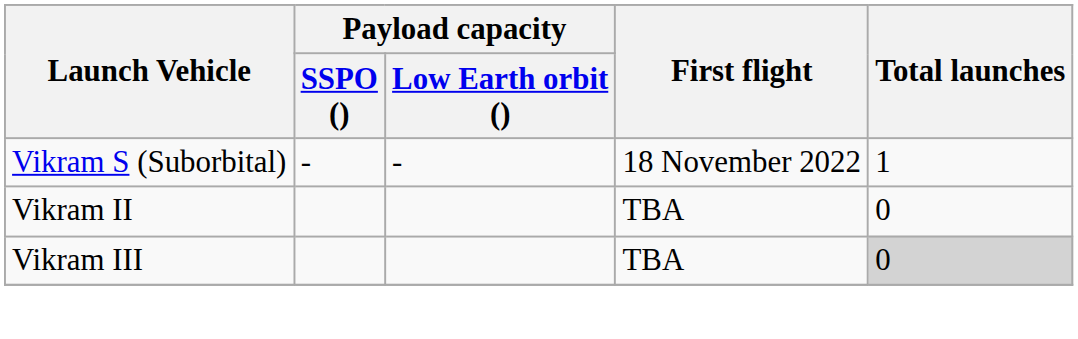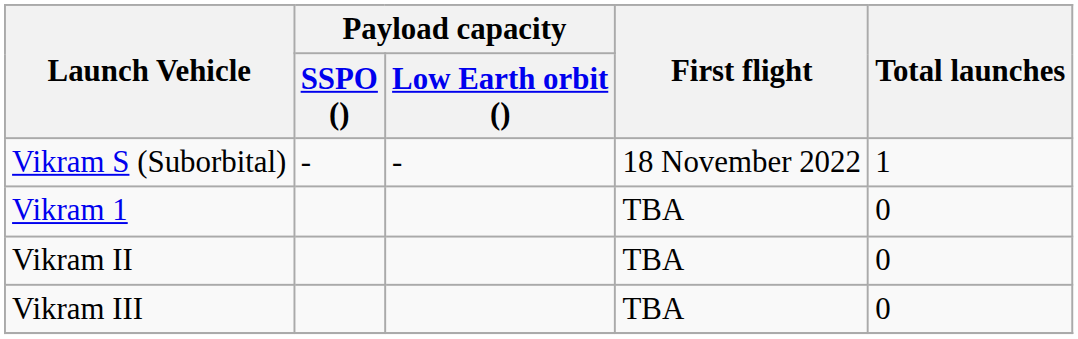 <table class="wikitable" width="auto">
 <tr>
 <th rowspan = "2">Launch Vehicle</th>
 <th colspan = "2">Payload capacity</th>
 <th rowspan = "2">First flight</th>
 <th rowspan = "2">Total launches</th>
 </tr>
 <tr>
 <th><a href='#'>SSPO</a><br>()</th>
 <th><a href='#'>Low Earth orbit</a><br>()</th>
 </tr>
 <tr>
 <td><a href='#'>Vikram S</a> (Suborbital)</td>
 <td>-</td>
 <td>-</td>
 <td>18 November 2022</td>
 <td>1</td>
 </tr>
 <tr>
+<td><a href='#'>Vikram 1</a></td>
+<td></td>
+<td></td>
+<td>TBA</td>
+<td>0</td>
+</tr>
+<tr>
 <td>Vikram II</td>
 <td></td>
 <td></td>
 <td>TBA</td>
 <td>0</td>
 </tr>
 <tr>
 <td>Vikram III</td>
 <td></td>
 <td></td>
 <td>TBA</td>
-<td style="background: lightgrey;">0</td>
+<td>0</td>
 </tr>
 <tr>
 </tr>
 </table>
